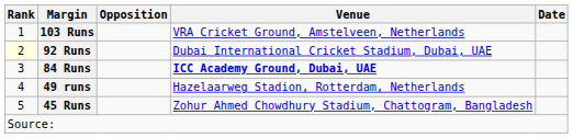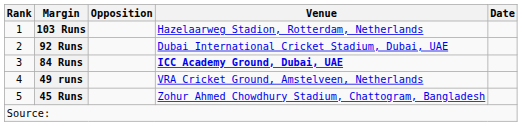 <table class="wikitable plainrowheaders sortable">
 <tr>
 <th scope="col">Rank</th>
 <th scope="col">Margin</th>
 <th scope="col">Opposition</th>
 <th scope="col">Venue</th>
 <th scope="col">Date</th>
 </tr>
 <tr>
 <td align="center">1</td>
 <th scope="row" style="text-align:center;">103 Runs</th>
 <td></td>
-<td><a href='#'>VRA Cricket Ground, Amstelveen, Netherlands</a></td>
+<td><a href='#'>Hazelaarweg Stadion, Rotterdam, Netherlands</a></td>
 <td></td>
 </tr>
 <tr>
-<td align="center" style="background: lightyellow;">2</td>
+<td align="center">2</td>
 <th scope="row" style="text-align:center;">92 Runs</th>
 <td></td>
 <td><a href='#'>Dubai International Cricket Stadium, Dubai, UAE</a></td>
 <td></td>
 </tr>
 <tr>
 <td align="center">3</td>
 <th scope="row" style="text-align:center;">84 Runs</th>
 <td></td>
 <td><strong><a href='#'>ICC Academy Ground, Dubai, UAE</a></strong></td>
 <td></td>
 </tr>
 <tr>
 <td align="center">4</td>
 <th scope="row" style="text-align:center;">49 runs</th>
 <td></td>
-<td><a href='#'>Hazelaarweg Stadion, Rotterdam, Netherlands</a></td>
+<td><a href='#'>VRA Cricket Ground, Amstelveen, Netherlands</a></td>
 <td></td>
 </tr>
 <tr>
 <td align="center">5</td>
 <th scope="row" style="text-align:center;">45 Runs</th>
 <td></td>
 <td><a href='#'>Zohur Ahmed Chowdhury Stadium, Chattogram, Bangladesh</a></td>
 <td> </td>
 </tr>
 <tr>
 <td colspan="5">Source: </td>
 </tr>
 </table>
